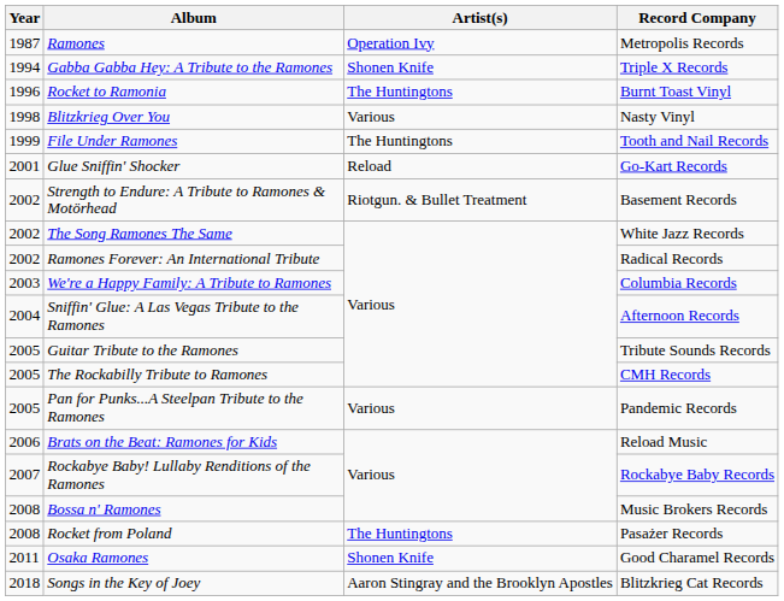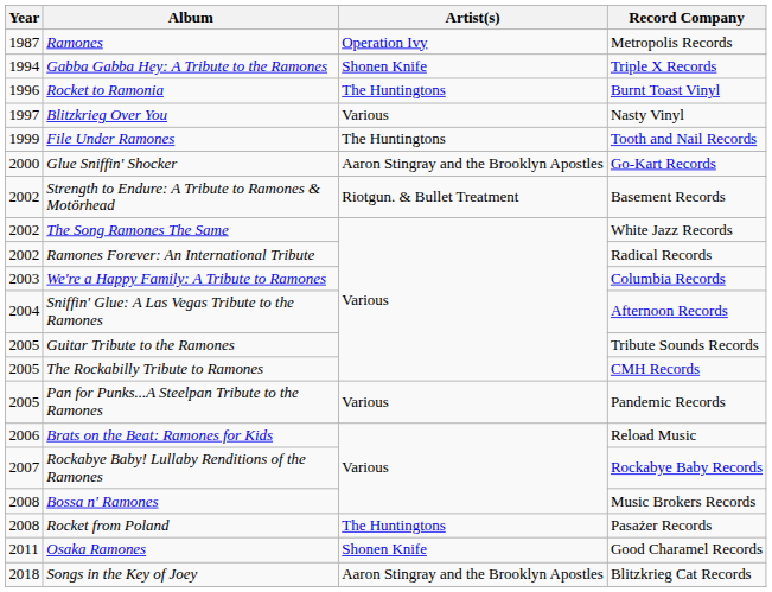 <table class="wikitable">
 <tr>
 <th>Year</th>
 <th style="width:300px;">Album</th>
 <th>Artist(s)</th>
 <th>Record Company</th>
 </tr>
 <tr>
 <td>1987</td>
 <td><em><a href='#'>Ramones</a></em></td>
 <td><a href='#'>Operation Ivy</a></td>
 <td>Metropolis Records</td>
 </tr>
 <tr>
 <td>1994</td>
 <td><em><a href='#'>Gabba Gabba Hey: A Tribute to the Ramones</a></em></td>
 <td><a href='#'>Shonen Knife</a></td>
 <td><a href='#'>Triple X Records</a></td>
 </tr>
 <tr>
 <td>1996</td>
 <td><em><a href='#'>Rocket to Ramonia</a></em></td>
 <td><a href='#'>The Huntingtons</a></td>
 <td><a href='#'>Burnt Toast Vinyl</a></td>
 </tr>
 <tr>
-<td>1998</td>
+<td>1997</td>
 <td><em><a href='#'>Blitzkrieg Over You</a></em></td>
 <td>Various</td>
 <td>Nasty Vinyl</td>
 </tr>
 <tr>
 <td>1999</td>
 <td><em><a href='#'>File Under Ramones</a></em></td>
 <td>The Huntingtons</td>
 <td><a href='#'>Tooth and Nail Records</a></td>
 </tr>
 <tr>
-<td>2001</td>
+<td>2000</td>
 <td><em>Glue Sniffin' Shocker</em></td>
-<td>Reload</td>
+<td>Aaron Stingray and the Brooklyn Apostles</td>
 <td><a href='#'>Go-Kart Records</a></td>
 </tr>
 <tr>
 <td>2002</td>
 <td><em>Strength to Endure: A Tribute to Ramones & Motörhead</em></td>
 <td>Riotgun. & Bullet Treatment</td>
 <td>Basement Records</td>
 </tr>
 <tr>
 <td>2002</td>
 <td><em><a href='#'>The Song Ramones The Same</a></em></td>
 <td rowspan="6">Various</td>
 <td>White Jazz Records</td>
 </tr>
 <tr>
 <td>2002</td>
 <td><em>Ramones Forever: An International Tribute</em></td>
 <td>Radical Records</td>
 </tr>
 <tr>
 <td>2003</td>
 <td><em><a href='#'>We're a Happy Family: A Tribute to Ramones</a></em></td>
 <td><a href='#'>Columbia Records</a></td>
 </tr>
 <tr>
 <td>2004</td>
 <td><em>Sniffin' Glue: A Las Vegas Tribute to the Ramones</em></td>
 <td><a href='#'>Afternoon Records</a></td>
 </tr>
 <tr>
 <td>2005</td>
 <td><em>Guitar Tribute to the Ramones</em></td>
 <td>Tribute Sounds Records</td>
 </tr>
 <tr>
 <td>2005</td>
 <td><em>The Rockabilly Tribute to Ramones</em></td>
 <td><a href='#'>CMH Records</a></td>
 </tr>
 <tr>
 <td>2005</td>
 <td><em>Pan for Punks...A Steelpan Tribute to the Ramones</em></td>
 <td rowspan="1">Various</td>
 <td>Pandemic Records</td>
 </tr>
 <tr>
 <td>2006</td>
 <td><em><a href='#'>Brats on the Beat: Ramones for Kids</a></em></td>
 <td rowspan="3">Various</td>
 <td>Reload Music</td>
 </tr>
 <tr>
 <td>2007</td>
 <td><em>Rockabye Baby! Lullaby Renditions of the Ramones</em></td>
 <td><a href='#'>Rockabye Baby Records</a></td>
 </tr>
 <tr>
 <td>2008</td>
 <td><em><a href='#'>Bossa n' Ramones</a></em></td>
 <td>Music Brokers Records</td>
 </tr>
 <tr>
 <td>2008</td>
 <td><em>Rocket from Poland</em></td>
 <td><a href='#'>The Huntingtons</a></td>
 <td>Pasażer Records</td>
 </tr>
 <tr>
 <td>2011</td>
 <td><em><a href='#'>Osaka Ramones</a></em></td>
 <td><a href='#'>Shonen Knife</a></td>
 <td>Good Charamel Records</td>
 </tr>
 <tr>
 <td>2018</td>
 <td><em>Songs in the Key of Joey</em></td>
 <td>Aaron Stingray and the Brooklyn Apostles</td>
 <td>Blitzkrieg Cat Records</td>
 </tr>
 </table>
